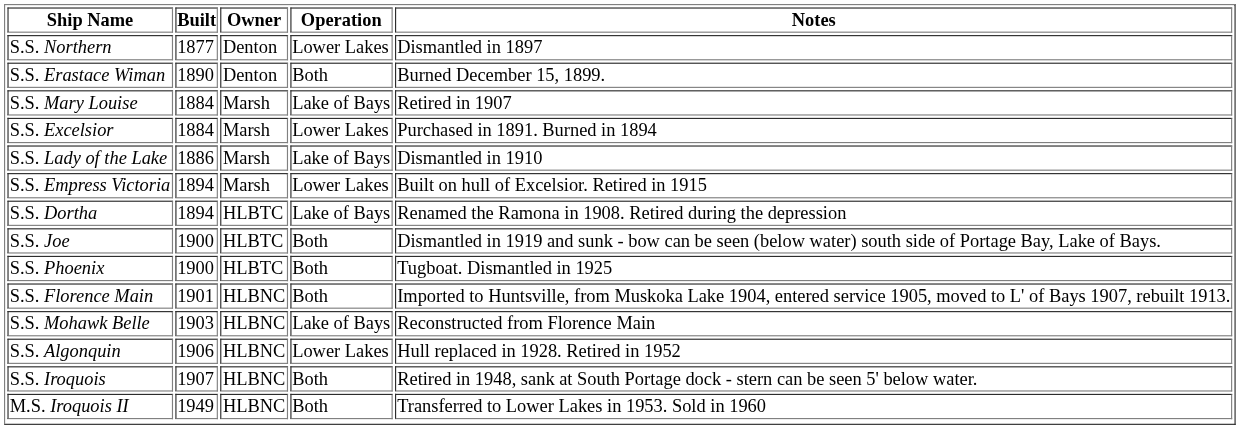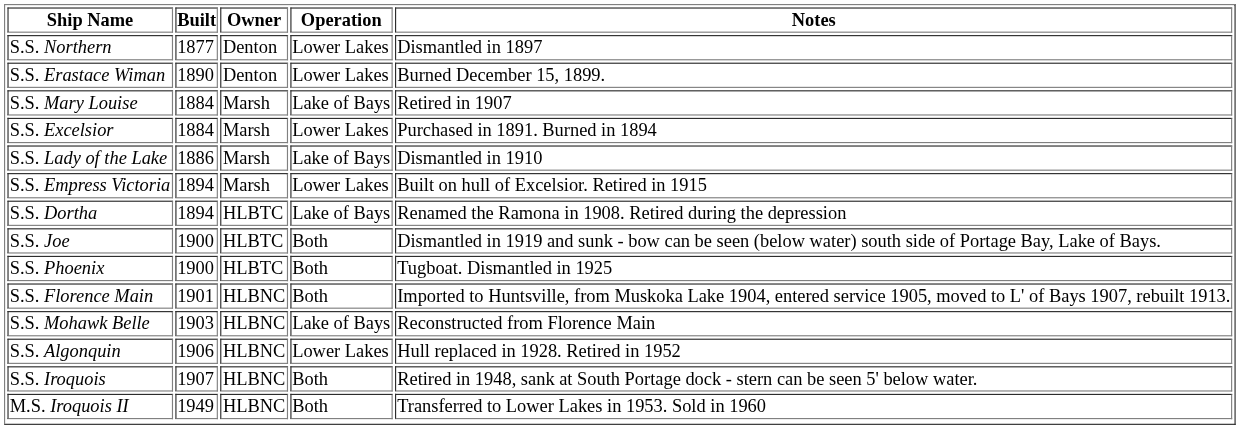 <table border="1">
 <tr>
 <th>Ship Name</th>
 <th>Built</th>
 <th>Owner</th>
 <th>Operation</th>
 <th>Notes</th>
 </tr>
 <tr>
 <td>S.S. <em>Northern</em></td>
 <td>1877</td>
 <td>Denton</td>
 <td>Lower Lakes</td>
 <td>Dismantled in 1897</td>
 </tr>
 <tr>
 <td>S.S. <em>Erastace Wiman</em></td>
 <td>1890</td>
 <td>Denton</td>
-<td>Both</td>
+<td>Lower Lakes</td>
 <td>Burned December 15, 1899.</td>
 </tr>
 <tr>
 <td>S.S. <em>Mary Louise</em></td>
 <td>1884</td>
 <td>Marsh</td>
 <td>Lake of Bays</td>
 <td>Retired in 1907</td>
 </tr>
 <tr>
 <td>S.S. <em>Excelsior</em></td>
 <td>1884</td>
 <td>Marsh</td>
 <td>Lower Lakes</td>
 <td>Purchased in 1891. Burned in 1894</td>
 </tr>
 <tr>
 <td>S.S. <em>Lady of the Lake</em></td>
 <td>1886</td>
 <td>Marsh</td>
 <td>Lake of Bays</td>
 <td>Dismantled in 1910</td>
 </tr>
 <tr>
 <td>S.S. <em>Empress Victoria</em></td>
 <td>1894</td>
 <td>Marsh</td>
 <td>Lower Lakes</td>
 <td>Built on hull of Excelsior. Retired in 1915</td>
 </tr>
 <tr>
 <td>S.S. <em>Dortha</em></td>
 <td>1894</td>
 <td>HLBTC</td>
 <td>Lake of Bays</td>
 <td>Renamed the Ramona in 1908. Retired during the depression</td>
 </tr>
 <tr>
 <td>S.S. <em>Joe</em></td>
 <td>1900</td>
 <td>HLBTC</td>
 <td>Both</td>
 <td>Dismantled in 1919 and sunk - bow can be seen (below water) south side of Portage Bay, Lake of Bays.</td>
 </tr>
 <tr>
 <td>S.S. <em>Phoenix</em></td>
 <td>1900</td>
 <td>HLBTC</td>
 <td>Both</td>
 <td>Tugboat. Dismantled in 1925</td>
 </tr>
 <tr>
 <td>S.S. <em>Florence Main</em></td>
 <td>1901</td>
 <td>HLBNC</td>
 <td>Both</td>
 <td>Imported to Huntsville, from Muskoka Lake 1904, entered service 1905, moved to L' of Bays 1907, rebuilt 1913.</td>
 </tr>
 <tr>
 <td>S.S. <em>Mohawk Belle</em></td>
 <td>1903</td>
 <td>HLBNC</td>
 <td>Lake of Bays</td>
 <td>Reconstructed from Florence Main</td>
 </tr>
 <tr>
 <td>S.S. <em>Algonquin</em></td>
 <td>1906</td>
 <td>HLBNC</td>
 <td>Lower Lakes</td>
 <td>Hull replaced in 1928. Retired in 1952</td>
 </tr>
 <tr>
 <td>S.S. <em>Iroquois</em></td>
 <td>1907</td>
 <td>HLBNC</td>
 <td>Both</td>
 <td>Retired in 1948, sank at South Portage dock - stern can be seen 5' below water.</td>
 </tr>
 <tr>
 <td>M.S. <em>Iroquois II</em></td>
 <td>1949</td>
 <td>HLBNC</td>
 <td>Both</td>
 <td>Transferred to Lower Lakes in 1953. Sold in 1960</td>
 </tr>
 <tr>
 </tr>
 </table>
